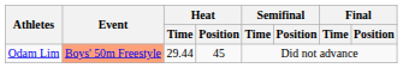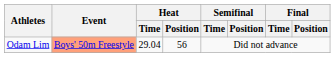 <table class="wikitable" border="1" style="font-size:90%">
 <tr>
 <th rowspan=2>Athletes</th>
 <th rowspan=2>Event</th>
 <th colspan=2>Heat</th>
 <th colspan=2>Semifinal</th>
 <th colspan=2>Final</th>
 </tr>
 <tr>
 <th>Time</th>
 <th>Position</th>
 <th>Time</th>
 <th>Position</th>
 <th>Time</th>
 <th>Position</th>
 </tr>
 <tr>
 <td rowspan=2><a href='#'>Odam Lim</a></td>
 <td style="background: lightsalmon;"><a href='#'>Boys' 50m Freestyle</a></td>
-<td align=center>29.44</td>
-<td align=center>45</td>
+<td align=center>29.04</td>
+<td align=center>56</td>
 <td colspan="4" align=center>Did not advance</td>
 </tr>
 </table>
